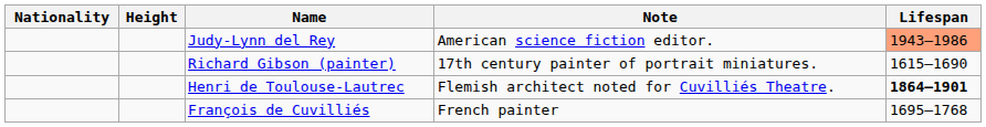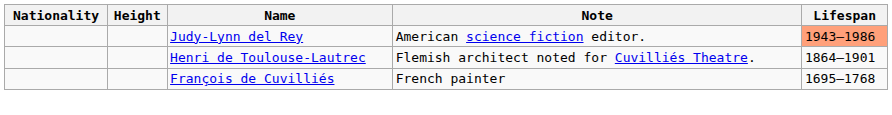 <table class="wikitable sortable" style="width:100%;">
 <tr>
 <th>Nationality</th>
 <th>Height</th>
 <th>Name</th>
 <th>Note</th>
 <th>Lifespan</th>
 </tr>
 <tr>
 <td></td>
 <td></td>
 <td><a href='#'>Judy-Lynn del Rey</a></td>
 <td>American <a href='#'>science fiction</a> editor.</td>
 <td style="background: lightsalmon;">1943–1986</td>
 </tr>
 <tr>
 <td></td>
 <td></td>
-<td><a href='#'>Richard Gibson (painter)</a></td>
-<td>17th century painter of portrait miniatures.</td>
-<td>1615–1690</td>
-</tr>
-<tr>
-<td></td>
-<td></td>
 <td><a href='#'>Henri de Toulouse-Lautrec</a></td>
 <td>Flemish architect noted for <a href='#'>Cuvilliés Theatre</a>.</td>
-<td><strong>1864–1901</strong></td>
+<td>1864–1901</td>
 </tr>
 <tr>
 <td></td>
 <td></td>
 <td><a href='#'>François de Cuvilliés</a></td>
 <td>French painter</td>
 <td>1695–1768</td>
 </tr>
 </table>
